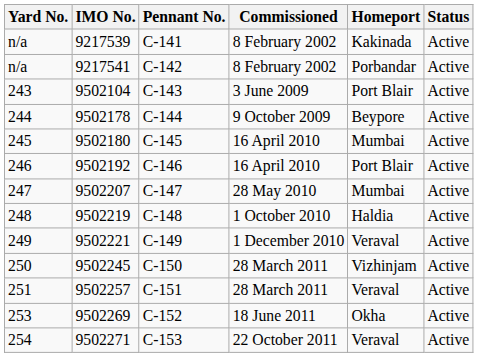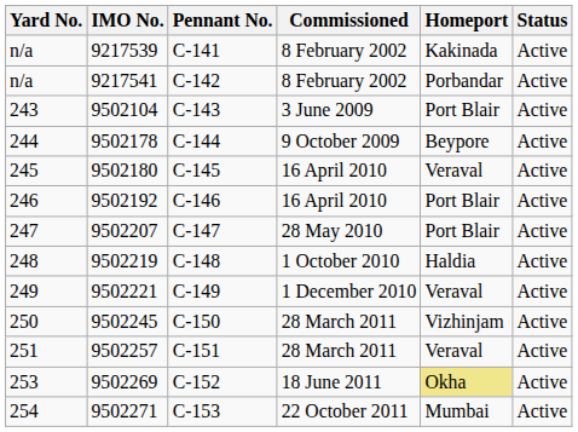 <table class="wikitable sortable">
 <tr>
 <th>Yard No.</th>
 <th>IMO No.</th>
 <th>Pennant No.</th>
 <th>Commissioned</th>
 <th>Homeport</th>
 <th>Status</th>
 </tr>
 <tr>
 <td>n/a</td>
 <td>9217539</td>
 <td>C-141</td>
 <td>8 February 2002</td>
 <td>Kakinada</td>
 <td>Active</td>
 </tr>
 <tr>
 <td>n/a</td>
 <td>9217541</td>
 <td>C-142</td>
 <td>8 February 2002</td>
 <td>Porbandar</td>
 <td>Active</td>
 </tr>
 <tr>
 <td>243</td>
 <td>9502104</td>
 <td>C-143</td>
 <td>3 June 2009</td>
 <td>Port Blair</td>
 <td>Active</td>
 </tr>
 <tr>
 <td>244</td>
 <td>9502178</td>
 <td>C-144</td>
 <td>9 October 2009</td>
 <td>Beypore</td>
 <td>Active</td>
 </tr>
 <tr>
 <td>245</td>
 <td>9502180</td>
 <td>C-145</td>
 <td>16 April 2010</td>
-<td>Mumbai</td>
+<td>Veraval</td>
 <td>Active</td>
 </tr>
 <tr>
 <td>246</td>
 <td>9502192</td>
 <td>C-146</td>
 <td>16 April 2010</td>
 <td>Port Blair</td>
 <td>Active</td>
 </tr>
 <tr>
 <td>247</td>
 <td>9502207</td>
 <td>C-147</td>
 <td>28 May 2010</td>
-<td>Mumbai</td>
+<td>Port Blair</td>
 <td>Active</td>
 </tr>
 <tr>
 <td>248</td>
 <td>9502219</td>
 <td>C-148</td>
 <td>1 October 2010</td>
 <td>Haldia</td>
 <td>Active</td>
 </tr>
 <tr>
 <td>249</td>
 <td>9502221</td>
 <td>C-149</td>
 <td>1 December 2010</td>
 <td>Veraval</td>
 <td>Active</td>
 </tr>
 <tr>
 <td>250</td>
 <td>9502245</td>
 <td>C-150</td>
 <td>28 March 2011</td>
 <td>Vizhinjam</td>
 <td>Active</td>
 </tr>
 <tr>
 <td>251</td>
 <td>9502257</td>
 <td>C-151</td>
 <td>28 March 2011</td>
 <td>Veraval</td>
 <td>Active</td>
 </tr>
 <tr>
 <td>253</td>
 <td>9502269</td>
 <td>C-152</td>
 <td>18 June 2011</td>
-<td>Okha</td>
+<td style="background: khaki;">Okha</td>
 <td>Active</td>
 </tr>
 <tr>
 <td>254</td>
 <td>9502271</td>
 <td>C-153</td>
 <td>22 October 2011</td>
-<td>Veraval</td>
+<td>Mumbai</td>
 <td>Active</td>
 </tr>
 </table>
